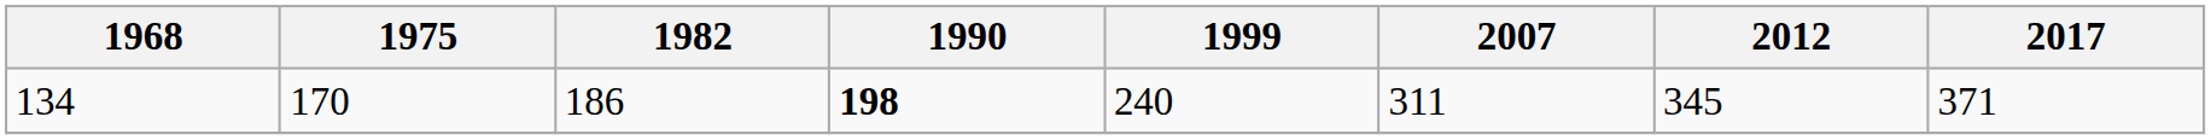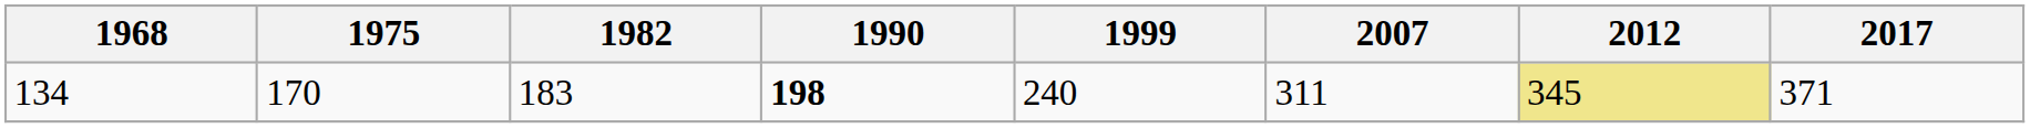 <table width="70%" class="wikitable centre">
 <tr>
 <th>1968</th>
 <th>1975</th>
 <th>1982</th>
 <th>1990</th>
 <th>1999</th>
 <th>2007</th>
 <th>2012</th>
 <th>2017</th>
 </tr>
 <tr>
 <td>134</td>
 <td>170</td>
-<td>186</td>
+<td>183</td>
 <td><strong>198</strong></td>
 <td>240</td>
 <td>311</td>
-<td>345</td>
+<td style="background: khaki;">345</td>
 <td>371</td>
 </tr>
 <tr>
 </tr>
 </table>
